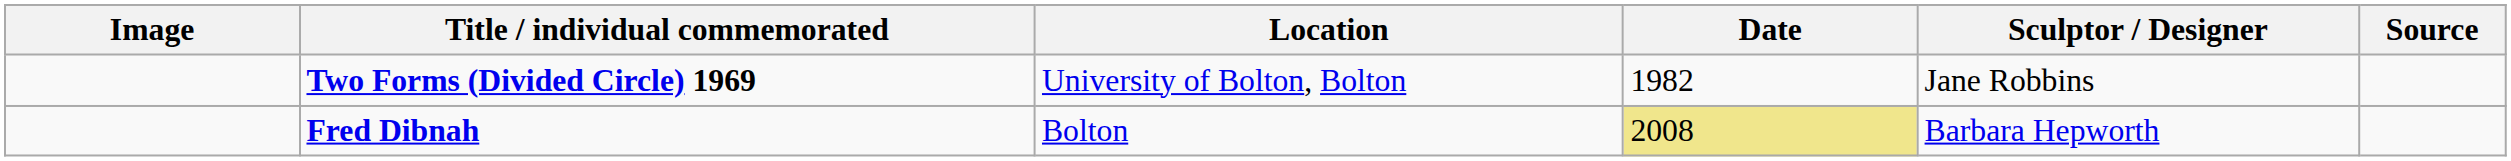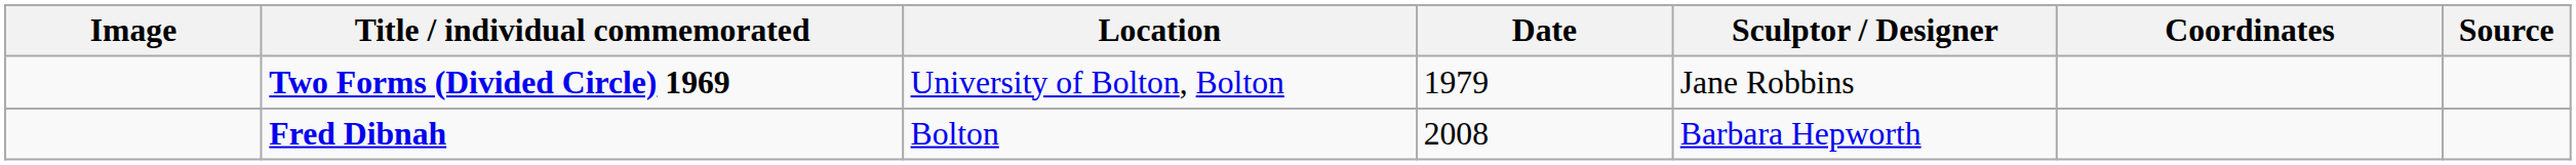 <table class="wikitable sortable" style="width:100%;">
 <tr>
 <th class="unsortable" style="min-width:100px; width:10%;">Image</th>
 <th style="width:25%;">Title / individual commemorated</th>
 <th style="width:20%;">Location</th>
 <th style="width:10%;">Date</th>
 <th style="width:15%;">Sculptor / Designer</th>
+<th style="width:15%;" class="unsortable">Coordinates</th>
 <th style="width:5%;" class="unsortable">Source</th>
 </tr>
 <tr>
 <td></td>
 <td><strong><a href='#'>Two Forms (Divided Circle)</a> 1969</strong></td>
 <td><a href='#'>University of Bolton</a>, <a href='#'>Bolton</a></td>
-<td>1982</td>
+<td>1979</td>
 <td>Jane Robbins</td>
+<td></td>
 <td></td>
 </tr>
 <tr>
 <td></td>
 <td><strong><a href='#'>Fred Dibnah</a></strong></td>
 <td><a href='#'>Bolton</a></td>
-<td style="background: khaki;">2008</td>
+<td>2008</td>
 <td><a href='#'>Barbara Hepworth</a></td>
+<td></td>
 <td></td>
 </tr>
 </table>
